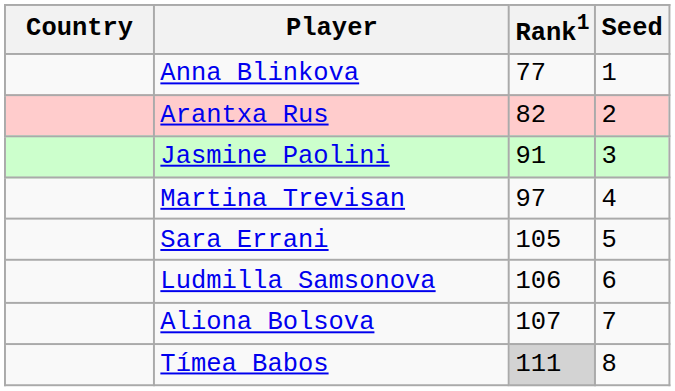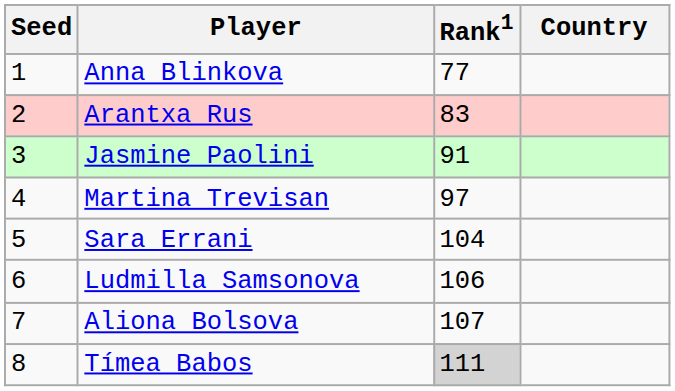 <table class="sortable wikitable">
 <tr>
-<th width="70">Country</th>
+<th>Seed</th>
 <th width="175">Player</th>
 <th>Rank<sup>1</sup></th>
-<th>Seed</th>
+<th width="70">Country</th>
 </tr>
 <tr>
-<td></td>
+<td>1</td>
 <td><a href='#'>Anna Blinkova</a></td>
 <td>77</td>
-<td>1</td>
+<td></td>
 </tr>
 <tr style="background:#fcc;">
+<td>2</td>
+<td><a href='#'>Arantxa Rus</a></td>
+<td>83</td>
 <td></td>
-<td><a href='#'>Arantxa Rus</a></td>
-<td>82</td>
-<td>2</td>
 </tr>
 <tr style="background:#cfc;">
-<td></td>
+<td>3</td>
 <td><a href='#'>Jasmine Paolini</a></td>
 <td>91</td>
-<td>3</td>
+<td></td>
 </tr>
 <tr>
-<td></td>
+<td>4</td>
 <td><a href='#'>Martina Trevisan</a></td>
 <td>97</td>
-<td>4</td>
+<td></td>
 </tr>
 <tr>
+<td>5</td>
+<td><a href='#'>Sara Errani</a></td>
+<td>104</td>
 <td></td>
-<td><a href='#'>Sara Errani</a></td>
-<td>105</td>
-<td>5</td>
 </tr>
 <tr>
-<td></td>
+<td>6</td>
 <td><a href='#'>Ludmilla Samsonova</a></td>
 <td>106</td>
-<td>6</td>
+<td></td>
 </tr>
 <tr>
-<td></td>
+<td>7</td>
 <td><a href='#'>Aliona Bolsova</a></td>
 <td>107</td>
-<td>7</td>
+<td></td>
 </tr>
 <tr>
-<td></td>
+<td>8</td>
 <td><a href='#'>Tímea Babos</a></td>
 <td style="background: lightgrey;">111</td>
-<td>8</td>
+<td></td>
 </tr>
 </table>
